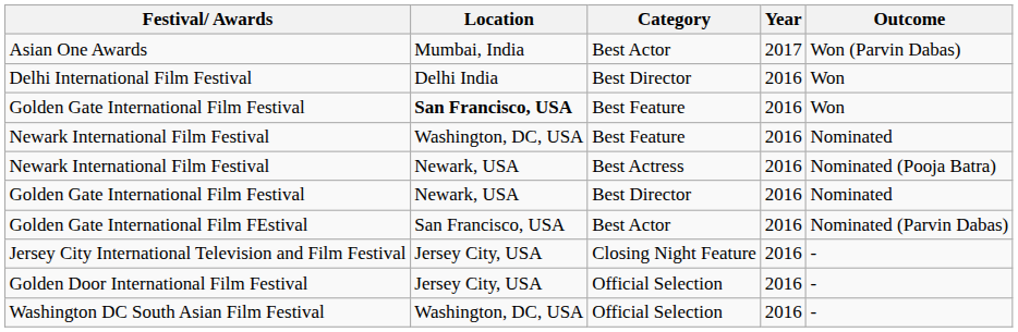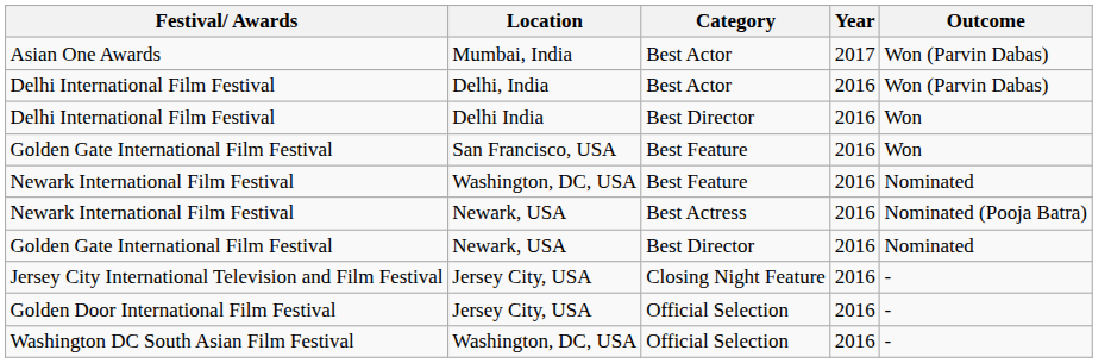 <table class="wikitable">
 <tr>
 <th>Festival/ Awards</th>
 <th>Location</th>
 <th>Category</th>
 <th>Year</th>
 <th>Outcome</th>
 </tr>
 <tr>
 <td>Asian One Awards</td>
 <td>Mumbai, India</td>
 <td>Best Actor</td>
 <td>2017</td>
 <td>Won (Parvin Dabas)</td>
 </tr>
 <tr>
 <td>Delhi International Film Festival</td>
+<td>Delhi, India</td>
+<td>Best Actor</td>
+<td>2016</td>
+<td>Won (Parvin Dabas)</td>
+</tr>
+<tr>
+<td>Delhi International Film Festival</td>
 <td>Delhi India</td>
 <td>Best Director</td>
 <td>2016</td>
 <td>Won</td>
 </tr>
 <tr>
 <td>Golden Gate International Film Festival</td>
-<td><strong>San Francisco, USA</strong></td>
+<td>San Francisco, USA</td>
 <td>Best Feature</td>
 <td>2016</td>
 <td>Won</td>
 </tr>
 <tr>
 <td>Newark International Film Festival</td>
 <td>Washington, DC, USA</td>
 <td>Best Feature</td>
 <td>2016</td>
 <td>Nominated</td>
 </tr>
 <tr>
 <td>Newark International Film Festival</td>
 <td>Newark, USA</td>
 <td>Best Actress</td>
 <td>2016</td>
 <td>Nominated (Pooja Batra)</td>
 </tr>
 <tr>
 <td>Golden Gate International Film Festival</td>
 <td>Newark, USA</td>
 <td>Best Director</td>
 <td>2016</td>
 <td>Nominated</td>
 </tr>
 <tr>
-<td>Golden Gate International Film FEstival</td>
-<td>San Francisco, USA</td>
-<td>Best Actor</td>
-<td>2016</td>
-<td>Nominated (Parvin Dabas)</td>
-</tr>
-<tr>
 <td>Jersey City International Television and Film Festival</td>
 <td>Jersey City, USA</td>
 <td>Closing Night Feature</td>
 <td>2016</td>
 <td>-</td>
 </tr>
 <tr>
 <td>Golden Door International Film Festival</td>
 <td>Jersey City, USA</td>
 <td>Official Selection</td>
 <td>2016</td>
 <td>-</td>
 </tr>
 <tr>
 <td>Washington DC South Asian Film Festival</td>
 <td>Washington, DC, USA</td>
 <td>Official Selection</td>
 <td>2016</td>
 <td>-</td>
 </tr>
 </table>
